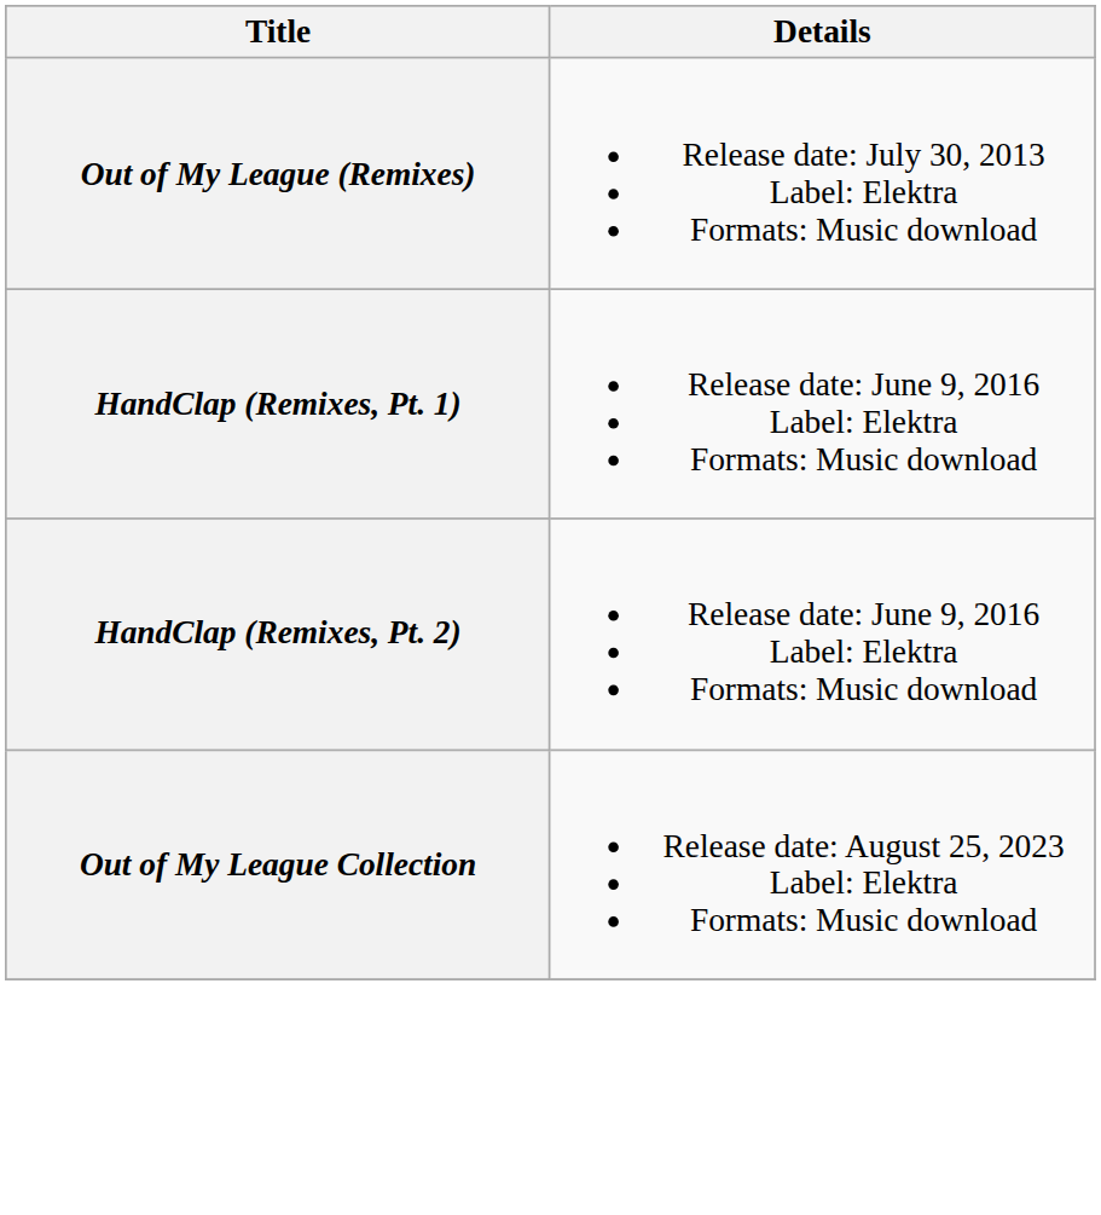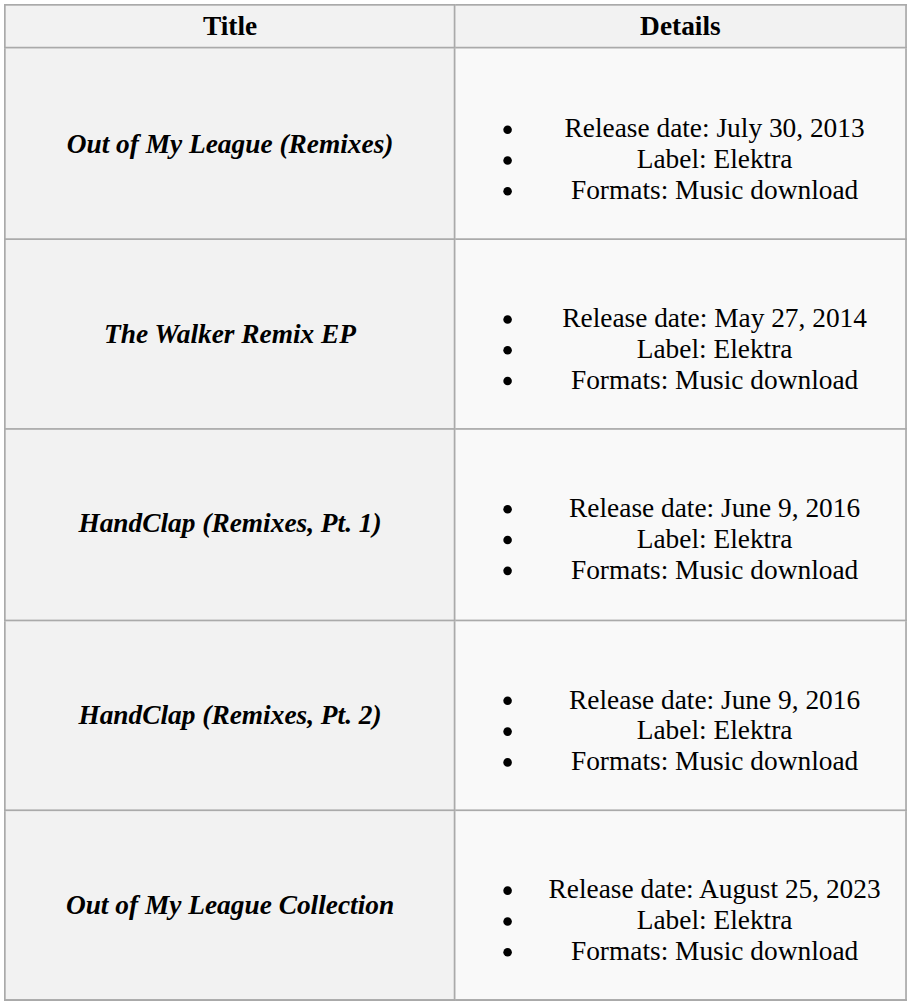 <table class="wikitable plainrowheaders" style="text-align:center">
 <tr>
 <th scope="col" style="width:16em;">Title</th>
 <th scope="col" style="width:16em;">Details</th>
 </tr>
 <tr>
 <th scope="row"><em>Out of My League (Remixes)</em></th>
 <td><br><ul><li>Release date: July 30, 2013</li><li>Label: Elektra</li><li>Formats: Music download</li></ul></td>
+</tr>
+<tr>
+<th scope="row"><em>The Walker Remix EP</em></th>
+<td><br><ul><li>Release date: May 27, 2014</li><li>Label: Elektra</li><li>Formats: Music download</li></ul></td>
 </tr>
 <tr>
 <th scope="row"><em>HandClap (Remixes, Pt. 1)</em></th>
 <td><br><ul><li>Release date: June 9, 2016</li><li>Label: Elektra</li><li>Formats: Music download</li></ul></td>
 </tr>
 <tr>
 <th scope="row"><em>HandClap (Remixes, Pt. 2)</em></th>
 <td><br><ul><li>Release date: June 9, 2016</li><li>Label: Elektra</li><li>Formats: Music download</li></ul></td>
 </tr>
 <tr>
 <th scope="row"><em>Out of My League Collection</em></th>
 <td><br><ul><li>Release date: August 25, 2023</li><li>Label: Elektra</li><li>Formats: Music download</li></ul></td>
 </tr>
 <tr>
 </tr>
 </table>
